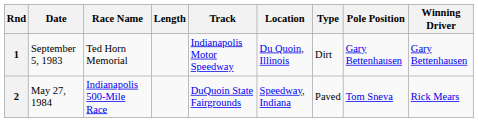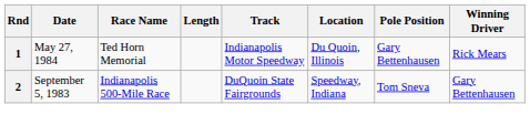 <table class="wikitable" style="font-size:85%">
 <tr>
 <th>Rnd</th>
 <th>Date</th>
 <th>Race Name</th>
 <th>Length</th>
 <th>Track</th>
 <th>Location</th>
-<th>Type</th>
 <th>Pole Position</th>
 <th>Winning Driver</th>
 </tr>
 <tr>
 <th>1</th>
-<td>September 5, 1983</td>
+<td>May 27, 1984</td>
 <td> Ted Horn Memorial</td>
 <td></td>
 <td><a href='#'>Indianapolis Motor Speedway</a></td>
 <td><a href='#'>Du Quoin</a>, <a href='#'>Illinois</a></td>
-<td>Dirt</td>
 <td> <a href='#'>Gary Bettenhausen</a></td>
-<td> <a href='#'>Gary Bettenhausen</a></td>
+<td> <a href='#'>Rick Mears</a></td>
 </tr>
 <tr>
 <th>2</th>
-<td>May 27, 1984</td>
+<td>September 5, 1983</td>
 <td> <a href='#'>Indianapolis 500-Mile Race</a></td>
 <td></td>
 <td><a href='#'>DuQuoin State Fairgrounds</a></td>
 <td><a href='#'>Speedway</a>, <a href='#'>Indiana</a></td>
-<td>Paved</td>
 <td> <a href='#'>Tom Sneva</a></td>
-<td> <a href='#'>Rick Mears</a></td>
+<td> <a href='#'>Gary Bettenhausen</a></td>
 </tr>
 </table>
